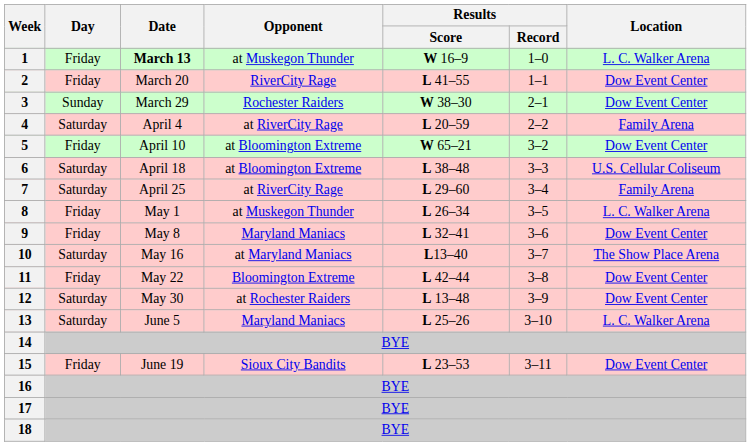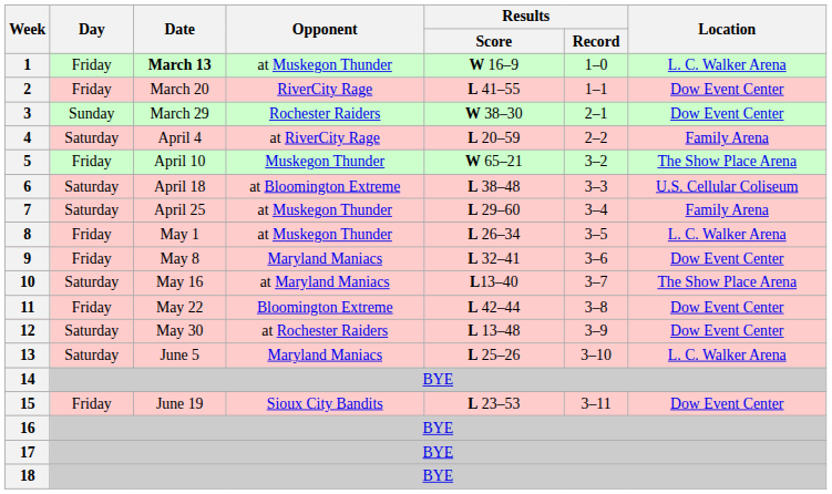 <table class="wikitable">
 <tr>
 <th rowspan="2" width="40">Week</th>
 <th rowspan="2" width="80">Day</th>
 <th rowspan="2" width="90">Date</th>
 <th rowspan="2" width="200">Opponent</th>
 <th colspan="2" width="200">Results</th>
 <th rowspan="2" width="200">Location</th>
 </tr>
 <tr>
 <th width="140">Score</th>
 <th width="60">Record</th>
 </tr>
 <tr align="center" bgcolor="#CCFFCC">
 <th>1</th>
 <td>Friday</td>
 <td><strong>March 13</strong></td>
 <td>at <a href='#'>Muskegon Thunder</a></td>
 <td><strong>W</strong> 16–9</td>
 <td>1–0</td>
 <td><a href='#'>L. C. Walker Arena</a></td>
 </tr>
 <tr align="center" bgcolor="#FFCCCC">
 <th>2</th>
 <td>Friday</td>
 <td>March 20</td>
 <td><a href='#'>RiverCity Rage</a></td>
 <td><strong>L</strong> 41–55</td>
 <td>1–1</td>
 <td><a href='#'>Dow Event Center</a></td>
 </tr>
 <tr align="center" bgcolor="#CCFFCC">
 <th>3</th>
 <td>Sunday</td>
 <td>March 29</td>
 <td><a href='#'>Rochester Raiders</a></td>
 <td><strong>W</strong> 38–30</td>
 <td>2–1</td>
 <td><a href='#'>Dow Event Center</a></td>
 </tr>
 <tr align="center" bgcolor="#FFCCCC">
 <th>4</th>
 <td>Saturday</td>
 <td>April 4</td>
 <td>at <a href='#'>RiverCity Rage</a></td>
 <td><strong>L</strong> 20–59</td>
 <td>2–2</td>
 <td><a href='#'>Family Arena</a></td>
 </tr>
 <tr align="center" bgcolor="#CCFFCC">
 <th>5</th>
 <td>Friday</td>
 <td>April 10</td>
-<td>at <a href='#'>Bloomington Extreme</a></td>
+<td><a href='#'>Muskegon Thunder</a></td>
 <td><strong>W</strong> 65–21</td>
 <td>3–2</td>
-<td><a href='#'>Dow Event Center</a></td>
+<td><a href='#'>The Show Place Arena</a></td>
 </tr>
 <tr align="center" bgcolor="#FFCCCC">
 <th>6</th>
 <td>Saturday</td>
 <td>April 18</td>
 <td>at <a href='#'>Bloomington Extreme</a></td>
 <td><strong>L</strong> 38–48</td>
 <td>3–3</td>
 <td><a href='#'>U.S. Cellular Coliseum</a></td>
 </tr>
 <tr align="center" bgcolor="#FFCCCC">
 <th>7</th>
 <td>Saturday</td>
 <td>April 25</td>
-<td>at <a href='#'>RiverCity Rage</a></td>
+<td>at <a href='#'>Muskegon Thunder</a></td>
 <td><strong>L</strong> 29–60</td>
 <td>3–4</td>
 <td><a href='#'>Family Arena</a></td>
 </tr>
 <tr align="center" bgcolor="#FFCCCC">
 <th>8</th>
 <td>Friday</td>
 <td>May 1</td>
 <td>at <a href='#'>Muskegon Thunder</a></td>
 <td><strong>L</strong> 26–34</td>
 <td>3–5</td>
 <td><a href='#'>L. C. Walker Arena</a></td>
 </tr>
 <tr align="center" bgcolor="#FFCCCC">
 <th>9</th>
 <td>Friday</td>
 <td>May 8</td>
 <td><a href='#'>Maryland Maniacs</a></td>
 <td><strong>L</strong> 32–41</td>
 <td>3–6</td>
 <td><a href='#'>Dow Event Center</a></td>
 </tr>
 <tr align="center" bgcolor="#FFCCCC">
 <th>10</th>
 <td>Saturday</td>
 <td>May 16</td>
 <td>at <a href='#'>Maryland Maniacs</a></td>
 <td><strong>L</strong>13–40</td>
 <td>3–7</td>
 <td><a href='#'>The Show Place Arena</a></td>
 </tr>
 <tr align="center" bgcolor="#FFCCCC">
 <th>11</th>
 <td>Friday</td>
 <td>May 22</td>
 <td><a href='#'>Bloomington Extreme</a></td>
 <td><strong>L</strong> 42–44</td>
 <td>3–8</td>
 <td><a href='#'>Dow Event Center</a></td>
 </tr>
 <tr align="center" bgcolor="#FFCCCC">
 <th>12</th>
 <td>Saturday</td>
 <td>May 30</td>
 <td>at <a href='#'>Rochester Raiders</a></td>
 <td><strong>L</strong> 13–48</td>
 <td>3–9</td>
 <td><a href='#'>Dow Event Center</a></td>
 </tr>
 <tr align="center" bgcolor="#FFCCCC">
 <th>13</th>
 <td>Saturday</td>
 <td>June 5</td>
 <td><a href='#'>Maryland Maniacs</a></td>
 <td><strong>L</strong> 25–26</td>
 <td>3–10</td>
 <td><a href='#'>L. C. Walker Arena</a></td>
 </tr>
 <tr align="center" bgcolor="#CCCCCC">
 <th>14</th>
 <td colSpan=7><a href='#'>BYE</a></td>
 </tr>
 <tr align="center" bgcolor="#FFCCCC">
 <th>15</th>
 <td>Friday</td>
 <td>June 19</td>
 <td><a href='#'>Sioux City Bandits</a></td>
 <td><strong>L</strong> 23–53</td>
 <td>3–11</td>
 <td><a href='#'>Dow Event Center</a></td>
 </tr>
 <tr align="center" bgcolor="#CCCCCC">
 <th>16</th>
 <td colSpan=7><a href='#'>BYE</a></td>
 </tr>
 <tr align="center" bgcolor="#CCCCCC">
 <th>17</th>
 <td colSpan=7><a href='#'>BYE</a></td>
 </tr>
 <tr align="center" bgcolor="#CCCCCC">
 <th>18</th>
 <td colSpan=7><a href='#'>BYE</a></td>
 </tr>
 </table>
